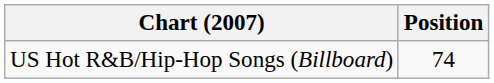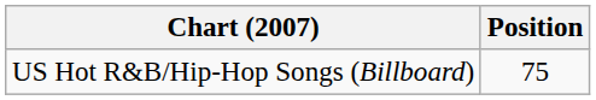 <table class="wikitable">
 <tr>
 <th>Chart (2007)</th>
 <th>Position</th>
 </tr>
 <tr>
 <td>US Hot R&B/Hip-Hop Songs (<em>Billboard</em>)</td>
-<td align="center">74</td>
+<td align="center">75</td>
 </tr>
 </table>
